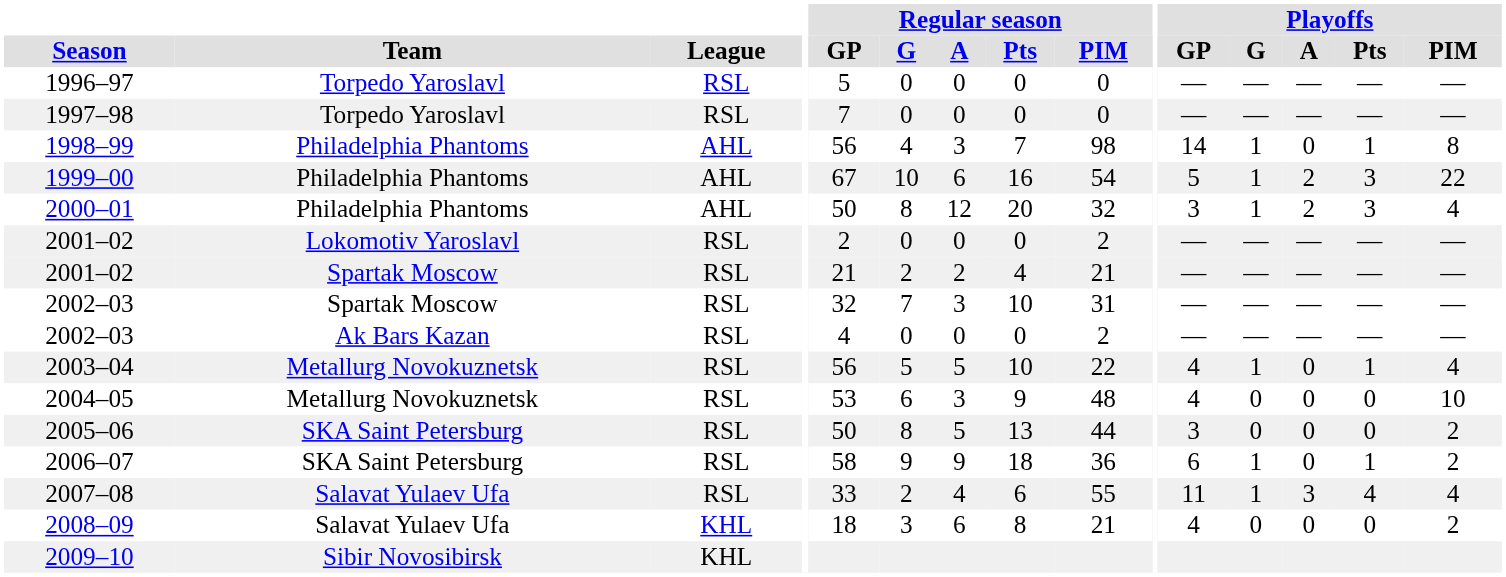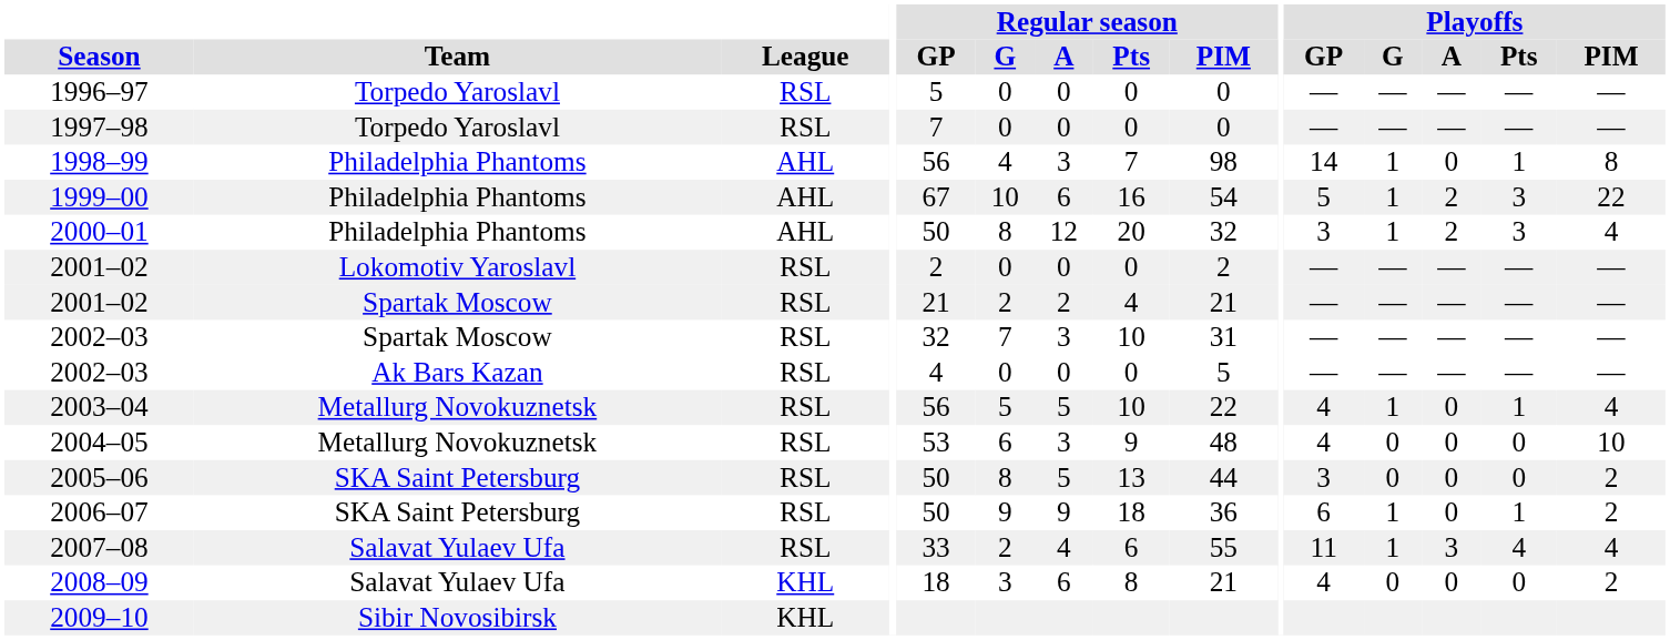 <table border="0" cellpadding="1" cellspacing="0" style="text-align:center; width:75%">
 <tr bgcolor="#e0e0e0">
 <th colspan="3"  bgcolor="#ffffff"></th>
 <th rowspan="99" bgcolor="#ffffff"></th>
 <th colspan="5"><a href='#'>Regular season</a></th>
 <th rowspan="99" bgcolor="#ffffff"></th>
 <th colspan="5"><a href='#'>Playoffs</a></th>
 </tr>
 <tr bgcolor="#e0e0e0">
 <th><a href='#'>Season</a></th>
 <th>Team</th>
 <th>League</th>
 <th>GP</th>
 <th><a href='#'>G</a></th>
 <th><a href='#'>A</a></th>
 <th><a href='#'>Pts</a></th>
 <th><a href='#'>PIM</a></th>
 <th>GP</th>
 <th>G</th>
 <th>A</th>
 <th>Pts</th>
 <th>PIM</th>
 </tr>
 <tr ALIGN="center">
 <td>1996–97</td>
 <td><a href='#'>Torpedo Yaroslavl</a></td>
 <td><a href='#'>RSL</a></td>
 <td>5</td>
 <td>0</td>
 <td>0</td>
 <td>0</td>
 <td>0</td>
 <td>—</td>
 <td>—</td>
 <td>—</td>
 <td>—</td>
 <td>—</td>
 </tr>
 <tr ALIGN="center" bgcolor="#f0f0f0">
 <td>1997–98</td>
 <td>Torpedo Yaroslavl</td>
 <td>RSL</td>
 <td>7</td>
 <td>0</td>
 <td>0</td>
 <td>0</td>
 <td>0</td>
 <td>—</td>
 <td>—</td>
 <td>—</td>
 <td>—</td>
 <td>—</td>
 </tr>
 <tr ALIGN="center">
 <td><a href='#'>1998–99</a></td>
 <td><a href='#'>Philadelphia Phantoms</a></td>
 <td><a href='#'>AHL</a></td>
 <td>56</td>
 <td>4</td>
 <td>3</td>
 <td>7</td>
 <td>98</td>
 <td>14</td>
 <td>1</td>
 <td>0</td>
 <td>1</td>
 <td>8</td>
 </tr>
 <tr ALIGN="center" bgcolor="#f0f0f0">
 <td><a href='#'>1999–00</a></td>
 <td>Philadelphia Phantoms</td>
 <td>AHL</td>
 <td>67</td>
 <td>10</td>
 <td>6</td>
 <td>16</td>
 <td>54</td>
 <td>5</td>
 <td>1</td>
 <td>2</td>
 <td>3</td>
 <td>22</td>
 </tr>
 <tr ALIGN="center">
 <td><a href='#'>2000–01</a></td>
 <td>Philadelphia Phantoms</td>
 <td>AHL</td>
 <td>50</td>
 <td>8</td>
 <td>12</td>
 <td>20</td>
 <td>32</td>
 <td>3</td>
 <td>1</td>
 <td>2</td>
 <td>3</td>
 <td>4</td>
 </tr>
 <tr ALIGN="center" bgcolor="#f0f0f0">
 <td>2001–02</td>
 <td><a href='#'>Lokomotiv Yaroslavl</a></td>
 <td>RSL</td>
 <td>2</td>
 <td>0</td>
 <td>0</td>
 <td>0</td>
 <td>2</td>
 <td>—</td>
 <td>—</td>
 <td>—</td>
 <td>—</td>
 <td>—</td>
 </tr>
 <tr ALIGN="center" bgcolor="#f0f0f0">
 <td>2001–02</td>
 <td><a href='#'>Spartak Moscow</a></td>
 <td>RSL</td>
 <td>21</td>
 <td>2</td>
 <td>2</td>
 <td>4</td>
 <td>21</td>
 <td>—</td>
 <td>—</td>
 <td>—</td>
 <td>—</td>
 <td>—</td>
 </tr>
 <tr ALIGN="center">
 <td>2002–03</td>
 <td>Spartak Moscow</td>
 <td>RSL</td>
 <td>32</td>
 <td>7</td>
 <td>3</td>
 <td>10</td>
 <td>31</td>
 <td>—</td>
 <td>—</td>
 <td>—</td>
 <td>—</td>
 <td>—</td>
 </tr>
 <tr ALIGN="center">
 <td>2002–03</td>
 <td><a href='#'>Ak Bars Kazan</a></td>
 <td>RSL</td>
 <td>4</td>
 <td>0</td>
 <td>0</td>
 <td>0</td>
-<td>2</td>
+<td>5</td>
 <td>—</td>
 <td>—</td>
 <td>—</td>
 <td>—</td>
 <td>—</td>
 </tr>
 <tr ALIGN="center" bgcolor="#f0f0f0">
 <td>2003–04</td>
 <td><a href='#'>Metallurg Novokuznetsk</a></td>
 <td>RSL</td>
 <td>56</td>
 <td>5</td>
 <td>5</td>
 <td>10</td>
 <td>22</td>
 <td>4</td>
 <td>1</td>
 <td>0</td>
 <td>1</td>
 <td>4</td>
 </tr>
 <tr ALIGN="center">
 <td>2004–05</td>
 <td>Metallurg Novokuznetsk</td>
 <td>RSL</td>
 <td>53</td>
 <td>6</td>
 <td>3</td>
 <td>9</td>
 <td>48</td>
 <td>4</td>
 <td>0</td>
 <td>0</td>
 <td>0</td>
 <td>10</td>
 </tr>
 <tr ALIGN="center"  bgcolor="#f0f0f0">
 <td>2005–06</td>
 <td><a href='#'>SKA Saint Petersburg</a></td>
 <td>RSL</td>
 <td>50</td>
 <td>8</td>
 <td>5</td>
 <td>13</td>
 <td>44</td>
 <td>3</td>
 <td>0</td>
 <td>0</td>
 <td>0</td>
 <td>2</td>
 </tr>
 <tr ALIGN="center">
 <td>2006–07</td>
 <td>SKA Saint Petersburg</td>
 <td>RSL</td>
-<td>58</td>
+<td>50</td>
 <td>9</td>
 <td>9</td>
 <td>18</td>
 <td>36</td>
 <td>6</td>
 <td>1</td>
 <td>0</td>
 <td>1</td>
 <td>2</td>
 </tr>
 <tr ALIGN="center"  bgcolor="#f0f0f0">
 <td>2007–08</td>
 <td><a href='#'>Salavat Yulaev Ufa</a></td>
 <td>RSL</td>
 <td>33</td>
 <td>2</td>
 <td>4</td>
 <td>6</td>
 <td>55</td>
 <td>11</td>
 <td>1</td>
 <td>3</td>
 <td>4</td>
 <td>4</td>
 </tr>
 <tr ALIGN="center">
 <td><a href='#'>2008–09</a></td>
 <td>Salavat Yulaev Ufa</td>
 <td><a href='#'>KHL</a></td>
 <td>18</td>
 <td>3</td>
 <td>6</td>
 <td>8</td>
 <td>21</td>
 <td>4</td>
 <td>0</td>
 <td>0</td>
 <td>0</td>
 <td>2</td>
 </tr>
 <tr ALIGN="center"  bgcolor="#f0f0f0">
 <td><a href='#'>2009–10</a></td>
 <td><a href='#'>Sibir Novosibirsk</a></td>
 <td>KHL</td>
 <td></td>
 <td></td>
 <td></td>
 <td></td>
 <td></td>
 <td></td>
 <td></td>
 <td></td>
 <td></td>
 <td></td>
 </tr>
 </table>
